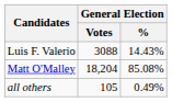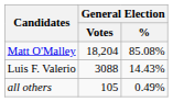 <table class=wikitable>
 <tr>
 <th colspan=1 rowspan=2><strong>Candidates</strong></th>
 <th colspan=2><strong>General Election</strong></th>
 </tr>
 <tr>
 <th>Votes</th>
 <th>%</th>
 </tr>
 <tr>
+<td><a href='#'>Matt O'Malley</a></td>
+<td align="right">18,204</td>
+<td align="right">85.08%</td>
+</tr>
+<tr>
 <td>Luis F. Valerio</td>
 <td align="right">3088</td>
 <td align="right">14.43%</td>
-</tr>
-<tr>
-<td><a href='#'>Matt O'Malley</a></td>
-<td align="right">18,204</td>
-<td align="right">85.08%</td>
 </tr>
 <tr>
 <td><em>all others</em></td>
 <td align="right">105</td>
 <td align="right">0.49%</td>
 </tr>
 </table>
